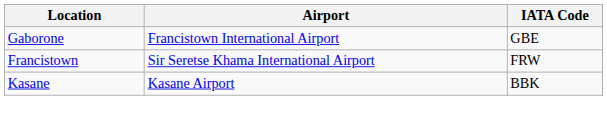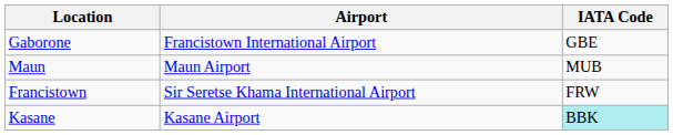 <table class="wikitable">
 <tr>
 <th scope="col" style="width:150px;"><strong>Location</strong></th>
 <th scope="col" style="width:400px;"><strong>Airport</strong></th>
 <th scope="col" style="width:100px;"><strong>IATA Code</strong></th>
 </tr>
 <tr>
 <td><a href='#'>Gaborone</a></td>
 <td><a href='#'>Francistown International Airport</a></td>
 <td>GBE</td>
 </tr>
 <tr>
+<td><a href='#'>Maun</a></td>
+<td><a href='#'>Maun Airport</a></td>
+<td>MUB</td>
+</tr>
+<tr>
 <td><a href='#'>Francistown</a></td>
 <td><a href='#'>Sir Seretse Khama International Airport</a></td>
 <td>FRW</td>
 </tr>
 <tr>
 <td><a href='#'>Kasane</a></td>
 <td><a href='#'>Kasane Airport</a></td>
-<td>BBK</td>
+<td style="background: paleturquoise;">BBK</td>
 </tr>
 </table>
